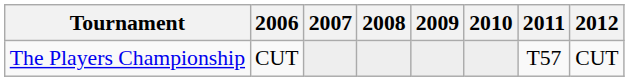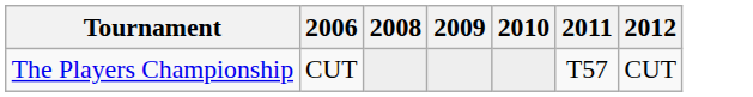 <table class="wikitable" style="font-size:95%;text-align:center;">
 <tr>
 <th>Tournament</th>
 <th>2006</th>
-<th>2007</th>
 <th>2008</th>
 <th>2009</th>
 <th>2010</th>
 <th>2011</th>
 <th>2012</th>
 </tr>
 <tr>
 <td align=left><a href='#'>The Players Championship</a></td>
 <td>CUT</td>
 <td style="background:#eeeeee;"></td>
 <td style="background:#eeeeee;"></td>
 <td style="background:#eeeeee;"></td>
-<td style="background:#eeeeee;"></td>
 <td>T57</td>
 <td>CUT</td>
 </tr>
 </table>
